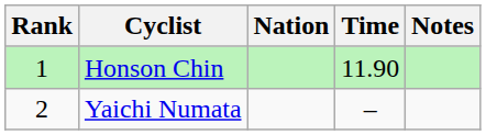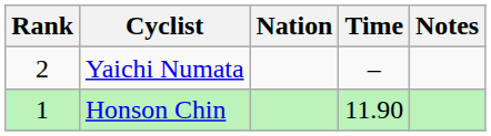 <table class="wikitable sortable" style="text-align:center">
 <tr>
 <th>Rank</th>
 <th>Cyclist</th>
 <th>Nation</th>
 <th>Time</th>
 <th>Notes</th>
 </tr>
+<tr>
+<td>2</td>
+<td align=left data-sort-value="Numata, Yaichi"><a href='#'>Yaichi Numata</a></td>
+<td align=left></td>
+<td>–</td>
+<td></td>
+</tr>
 <tr bgcolor=bbf3bb>
 <td>1</td>
 <td align=left data-sort-value="Chin, Honson"><a href='#'>Honson Chin</a></td>
 <td align=left></td>
 <td>11.90</td>
 <td></td>
 </tr>
-<tr>
-<td>2</td>
-<td align=left data-sort-value="Numata, Yaichi"><a href='#'>Yaichi Numata</a></td>
-<td align=left></td>
-<td>–</td>
-<td></td>
-</tr>
 </table>
